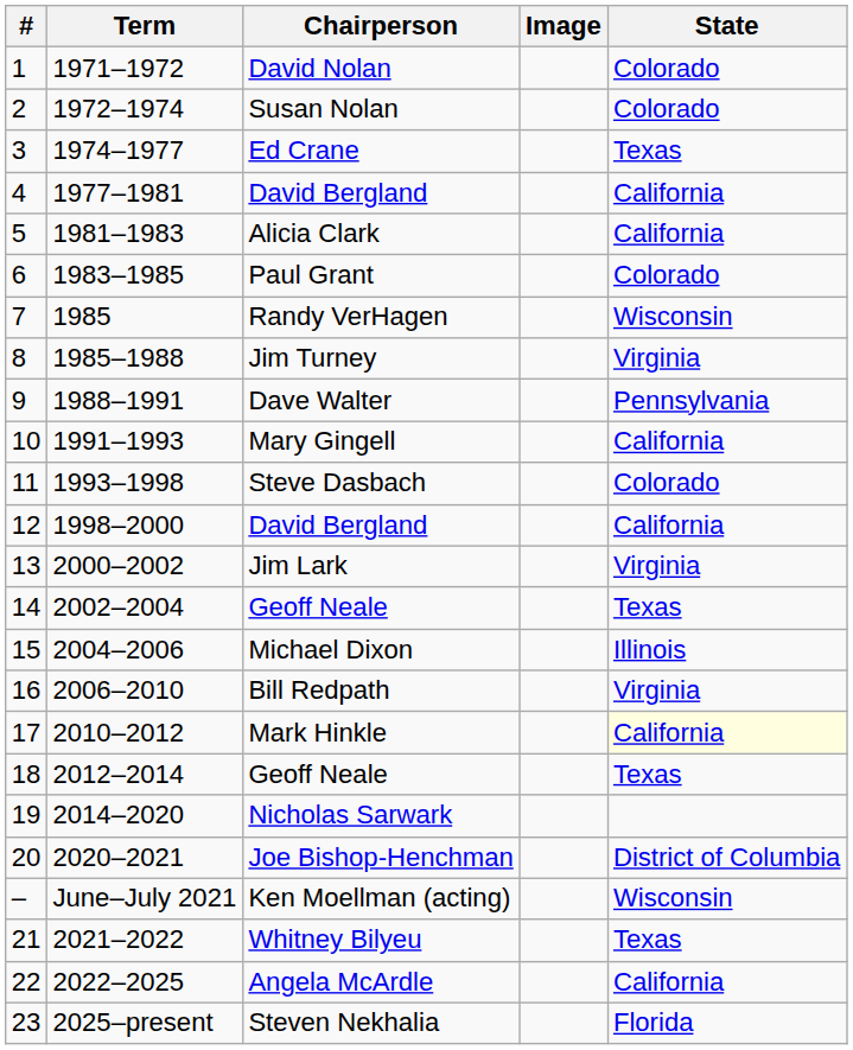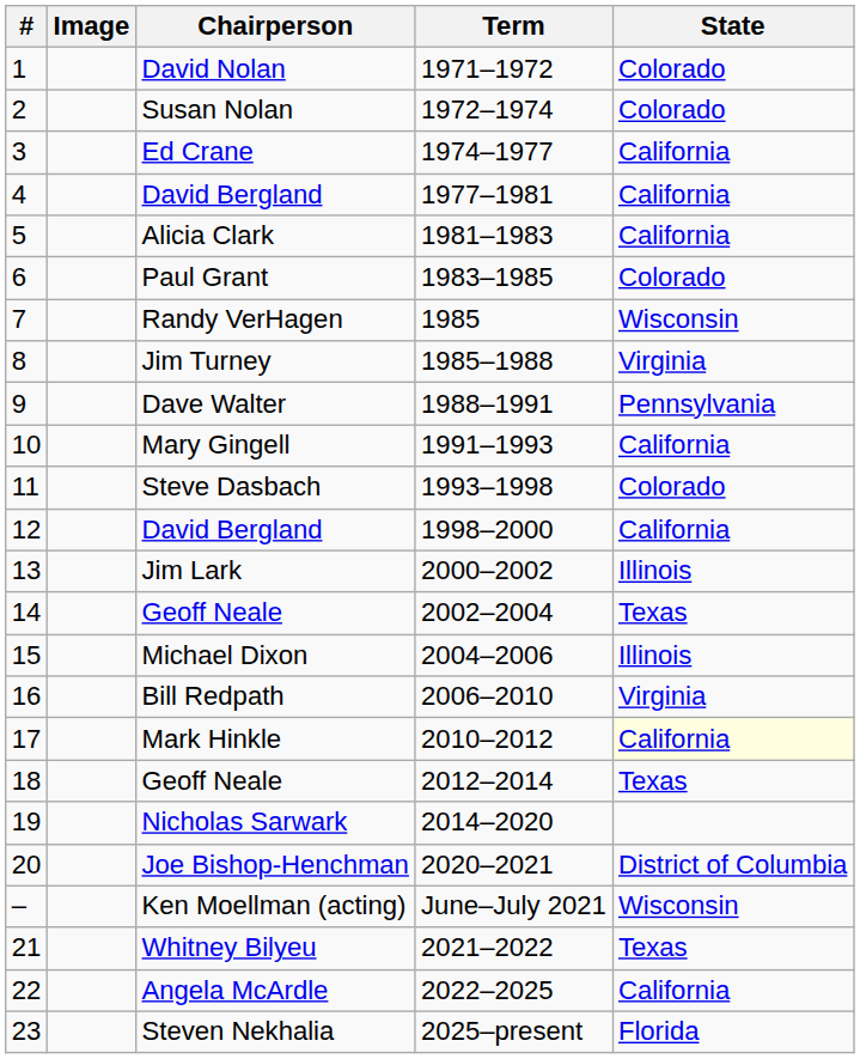 <table class="wikitable sortable mw-datatable">
 <tr>
 <th>#</th>
+<th>Image</th>
+<th>Chairperson</th>
 <th>Term</th>
-<th>Chairperson</th>
-<th>Image</th>
 <th>State</th>
 </tr>
 <tr>
 <td>1</td>
+<td></td>
+<td><a href='#'>David Nolan</a></td>
 <td>1971–1972</td>
-<td><a href='#'>David Nolan</a></td>
-<td></td>
 <td><a href='#'>Colorado</a></td>
 </tr>
 <tr>
 <td>2</td>
+<td></td>
+<td>Susan Nolan</td>
 <td>1972–1974</td>
-<td>Susan Nolan</td>
-<td></td>
 <td><a href='#'>Colorado</a></td>
 </tr>
 <tr>
 <td>3</td>
+<td></td>
+<td><a href='#'>Ed Crane</a></td>
 <td>1974–1977</td>
-<td><a href='#'>Ed Crane</a></td>
-<td></td>
-<td><a href='#'>Texas</a></td>
+<td><a href='#'>California</a></td>
 </tr>
 <tr>
 <td>4</td>
+<td></td>
+<td><a href='#'>David Bergland</a></td>
 <td>1977–1981</td>
-<td><a href='#'>David Bergland</a></td>
-<td></td>
 <td><a href='#'>California</a></td>
 </tr>
 <tr>
 <td>5</td>
+<td></td>
+<td>Alicia Clark</td>
 <td>1981–1983</td>
-<td>Alicia Clark</td>
-<td></td>
 <td><a href='#'>California</a></td>
 </tr>
 <tr>
 <td>6</td>
+<td></td>
+<td Paul Grant (politician)>Paul Grant</td>
 <td>1983–1985</td>
-<td Paul Grant (politician)>Paul Grant</td>
-<td></td>
 <td><a href='#'>Colorado</a></td>
 </tr>
 <tr>
 <td>7</td>
+<td></td>
+<td>Randy VerHagen</td>
 <td>1985</td>
-<td>Randy VerHagen</td>
-<td></td>
 <td><a href='#'>Wisconsin</a></td>
 </tr>
 <tr>
 <td>8</td>
+<td></td>
+<td Jim Turney (politician)>Jim Turney</td>
 <td>1985–1988</td>
-<td Jim Turney (politician)>Jim Turney</td>
-<td></td>
 <td><a href='#'>Virginia</a></td>
 </tr>
 <tr>
 <td>9</td>
+<td></td>
+<td Dave Walter (politician)>Dave Walter</td>
 <td>1988–1991</td>
-<td Dave Walter (politician)>Dave Walter</td>
-<td></td>
 <td><a href='#'>Pennsylvania</a></td>
 </tr>
 <tr>
 <td>10</td>
+<td></td>
+<td>Mary Gingell</td>
 <td>1991–1993</td>
-<td>Mary Gingell</td>
-<td></td>
 <td><a href='#'>California</a></td>
 </tr>
 <tr>
 <td>11</td>
+<td></td>
+<td>Steve Dasbach</td>
 <td>1993–1998</td>
-<td>Steve Dasbach</td>
-<td></td>
 <td><a href='#'>Colorado</a></td>
 </tr>
 <tr>
 <td>12</td>
+<td></td>
+<td><a href='#'>David Bergland</a></td>
 <td>1998–2000</td>
-<td><a href='#'>David Bergland</a></td>
-<td></td>
 <td><a href='#'>California</a></td>
 </tr>
 <tr>
 <td>13</td>
+<td></td>
+<td>Jim Lark</td>
 <td>2000–2002</td>
-<td>Jim Lark</td>
-<td></td>
-<td><a href='#'>Virginia</a></td>
+<td><a href='#'>Illinois</a></td>
 </tr>
 <tr>
 <td>14</td>
+<td></td>
+<td><a href='#'>Geoff Neale</a></td>
 <td>2002–2004</td>
-<td><a href='#'>Geoff Neale</a></td>
-<td></td>
 <td><a href='#'>Texas</a></td>
 </tr>
 <tr>
 <td>15</td>
+<td></td>
+<td>Michael Dixon</td>
 <td>2004–2006</td>
-<td>Michael Dixon</td>
-<td></td>
 <td><a href='#'>Illinois</a></td>
 </tr>
 <tr>
 <td>16</td>
+<td></td>
+<td>Bill Redpath</td>
 <td>2006–2010</td>
-<td>Bill Redpath</td>
-<td></td>
 <td><a href='#'>Virginia</a></td>
 </tr>
 <tr>
 <td>17</td>
+<td></td>
+<td>Mark Hinkle</td>
 <td>2010–2012</td>
-<td>Mark Hinkle</td>
-<td></td>
 <td style="background: lightyellow;"><a href='#'>California</a></td>
 </tr>
 <tr>
 <td>18</td>
+<td></td>
+<td>Geoff Neale</td>
 <td>2012–2014</td>
-<td>Geoff Neale</td>
-<td></td>
 <td><a href='#'>Texas</a></td>
 </tr>
 <tr>
 <td>19</td>
+<td></td>
+<td><a href='#'>Nicholas Sarwark</a></td>
 <td>2014–2020</td>
-<td><a href='#'>Nicholas Sarwark</a></td>
-<td></td>
 <td></td>
 </tr>
 <tr>
 <td>20</td>
+<td></td>
+<td><a href='#'>Joe Bishop-Henchman</a></td>
 <td>2020–2021</td>
-<td><a href='#'>Joe Bishop-Henchman</a></td>
-<td></td>
 <td><a href='#'>District of Columbia</a></td>
 </tr>
 <tr>
 <td>–</td>
+<td></td>
+<td>Ken Moellman (acting)</td>
 <td>June–July 2021</td>
-<td>Ken Moellman (acting)</td>
-<td></td>
 <td><a href='#'>Wisconsin</a></td>
 </tr>
 <tr>
 <td>21</td>
+<td></td>
+<td><a href='#'>Whitney Bilyeu</a></td>
 <td>2021–2022</td>
-<td><a href='#'>Whitney Bilyeu</a></td>
-<td></td>
 <td><a href='#'>Texas</a></td>
 </tr>
 <tr>
 <td>22</td>
+<td></td>
+<td><a href='#'>Angela McArdle</a></td>
 <td>2022–2025</td>
-<td><a href='#'>Angela McArdle</a></td>
-<td></td>
 <td><a href='#'>California</a></td>
 </tr>
 <tr>
 <td>23</td>
+<td></td>
+<td>Steven Nekhalia</td>
 <td>2025–present</td>
-<td>Steven Nekhalia</td>
-<td></td>
 <td><a href='#'>Florida</a></td>
 </tr>
 </table>
